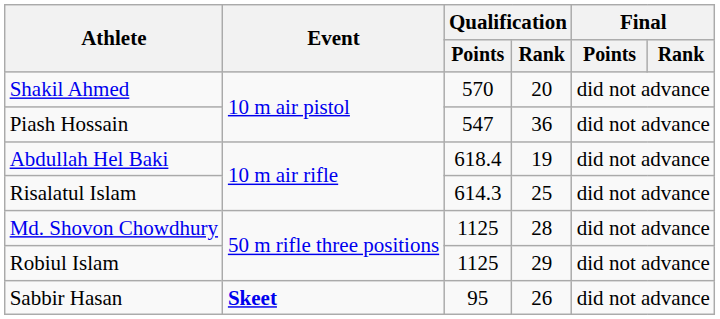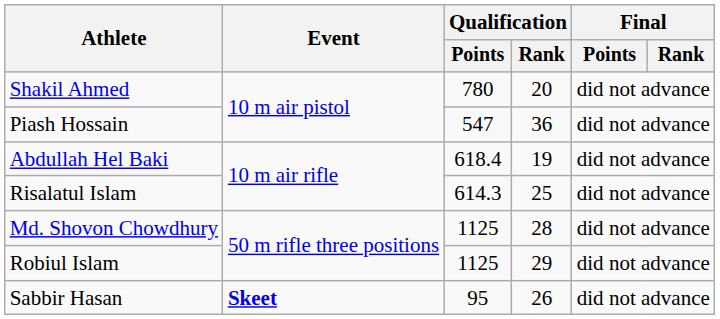 <table class=wikitable style=font-size:90%;text-align:center>
 <tr>
 <th rowspan="2">Athlete</th>
 <th rowspan="2">Event</th>
 <th colspan=2>Qualification</th>
 <th colspan=2>Final</th>
 </tr>
 <tr style="font-size:95%">
 <th>Points</th>
 <th>Rank</th>
 <th>Points</th>
 <th>Rank</th>
 </tr>
 <tr>
 <td align=left><a href='#'>Shakil Ahmed</a></td>
 <td align=left rowspan=2><a href='#'>10 m air pistol</a></td>
-<td>570</td>
+<td>780</td>
 <td>20</td>
 <td colspan=2>did not advance</td>
 </tr>
 <tr>
 <td align=left>Piash Hossain</td>
 <td>547</td>
 <td>36</td>
 <td colspan=2>did not advance</td>
 </tr>
 <tr>
 <td align=left><a href='#'>Abdullah Hel Baki</a></td>
 <td align=left rowspan=2><a href='#'>10 m air rifle</a></td>
 <td>618.4</td>
 <td>19</td>
 <td colspan=2>did not advance</td>
 </tr>
 <tr>
 <td align=left>Risalatul Islam</td>
 <td>614.3</td>
 <td>25</td>
 <td colspan=2>did not advance</td>
 </tr>
 <tr>
 <td align=left><a href='#'>Md. Shovon Chowdhury</a></td>
 <td align=left rowspan=2><a href='#'>50 m rifle three positions</a></td>
 <td>1125</td>
 <td>28</td>
 <td colspan=2>did not advance</td>
 </tr>
 <tr>
 <td align=left>Robiul Islam</td>
 <td>1125</td>
 <td>29</td>
 <td colspan=2>did not advance</td>
 </tr>
 <tr>
 <td align=left>Sabbir Hasan</td>
 <td align=left><strong><a href='#'>Skeet</a></strong></td>
 <td>95</td>
 <td>26</td>
 <td colspan=2>did not advance</td>
 </tr>
 </table>
